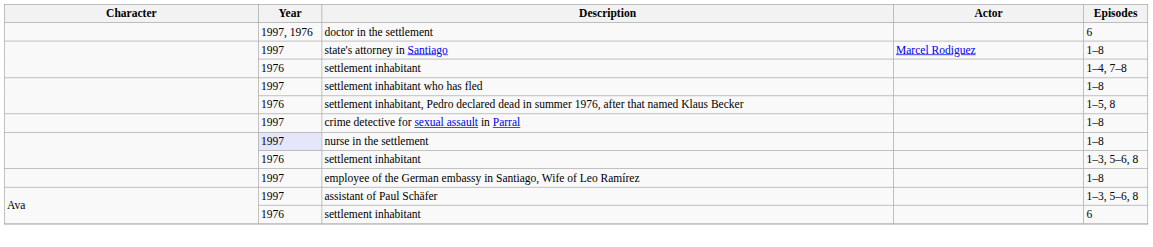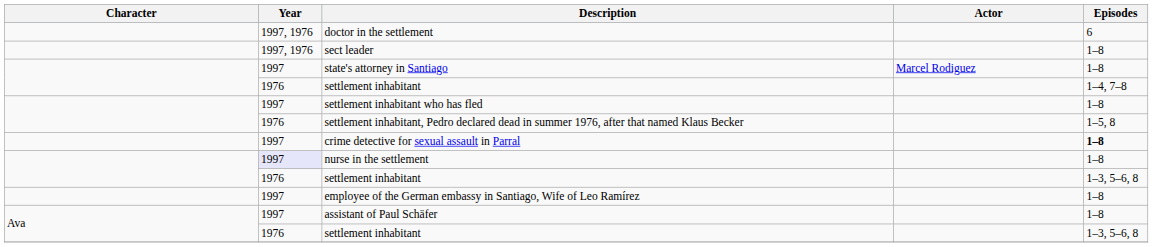 <table class="wikitable sortable">
 <tr style="background-color:#ADD8E6;">
 <th style="width:20%;" scope="col">Character</th>
 <th style="width:5%;" scope="col">Year</th>
 <th style="width:45%;" scope="col">Description</th>
 <th style="width:15%;" scope="col">Actor</th>
 <th style="width:5%;" scope="col">Episodes</th>
 </tr>
 <tr>
 <td></td>
 <td>1997, 1976</td>
 <td>doctor in the settlement</td>
 <td></td>
 <td>6</td>
+</tr>
+<tr>
+<td></td>
+<td>1997, 1976</td>
+<td>sect leader</td>
+<td></td>
+<td>1–8</td>
 </tr>
 <tr>
 <td rowspan="2"></td>
 <td>1997</td>
 <td>state's attorney in <a href='#'>Santiago</a></td>
 <td><a href='#'>Marcel Rodiguez</a></td>
 <td>1–8</td>
 </tr>
 <tr>
 <td>1976</td>
 <td>settlement inhabitant</td>
 <td></td>
 <td>1–4, 7–8</td>
 </tr>
 <tr>
 <td rowspan="2"></td>
 <td>1997</td>
 <td>settlement inhabitant who has fled</td>
 <td></td>
 <td>1–8</td>
 </tr>
 <tr>
 <td>1976</td>
 <td>settlement inhabitant, Pedro declared dead in summer 1976, after that named Klaus Becker</td>
 <td></td>
 <td>1–5, 8</td>
 </tr>
 <tr>
 <td></td>
 <td>1997</td>
 <td>crime detective for <a href='#'>sexual assault</a> in <a href='#'>Parral</a></td>
 <td></td>
-<td>1–8</td>
+<td><strong>1–8</strong></td>
 </tr>
 <tr>
 <td rowspan="2"></td>
 <td style="background: lavender;">1997</td>
 <td>nurse in the settlement</td>
 <td></td>
 <td>1–8</td>
 </tr>
 <tr>
 <td>1976</td>
 <td>settlement inhabitant</td>
 <td></td>
 <td>1–3, 5–6, 8</td>
 </tr>
 <tr>
 <td></td>
 <td>1997</td>
 <td>employee of the German embassy in Santiago, Wife of Leo Ramírez</td>
 <td></td>
 <td>1–8</td>
 </tr>
 <tr>
 <td rowspan="2">Ava</td>
 <td>1997</td>
 <td>assistant of Paul Schäfer</td>
 <td></td>
-<td>1–3, 5–6, 8</td>
+<td>1–8</td>
 </tr>
 <tr>
 <td>1976</td>
 <td>settlement inhabitant</td>
 <td></td>
-<td>6</td>
+<td>1–3, 5–6, 8</td>
 </tr>
 <tr>
 </tr>
 </table>
